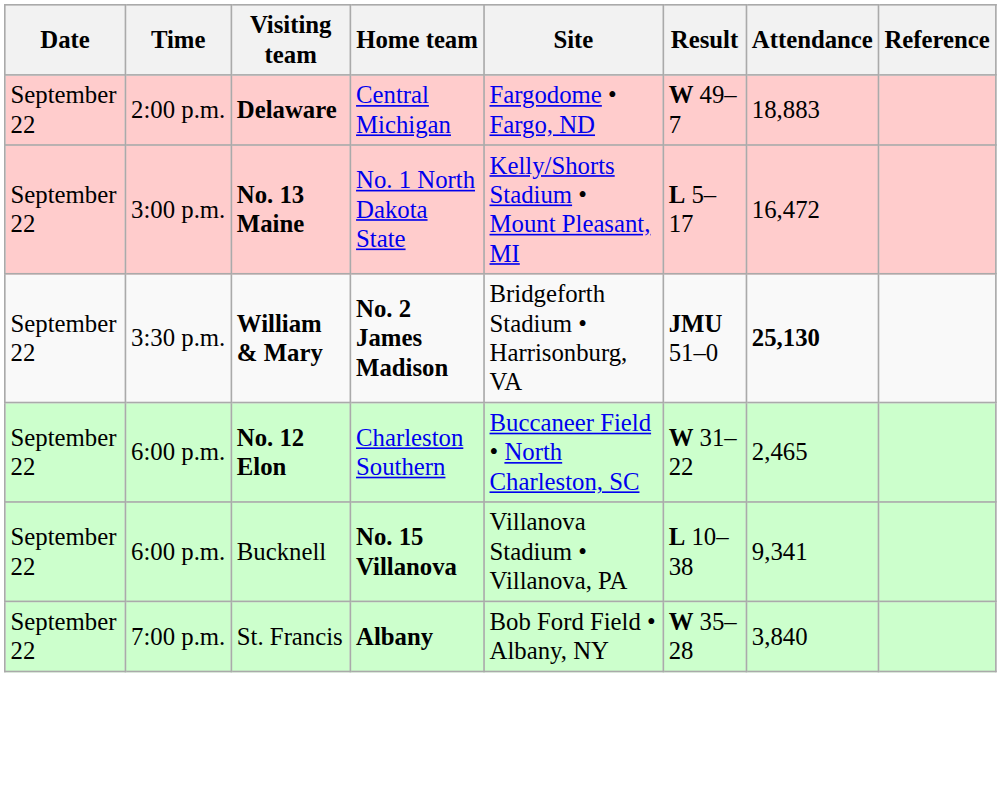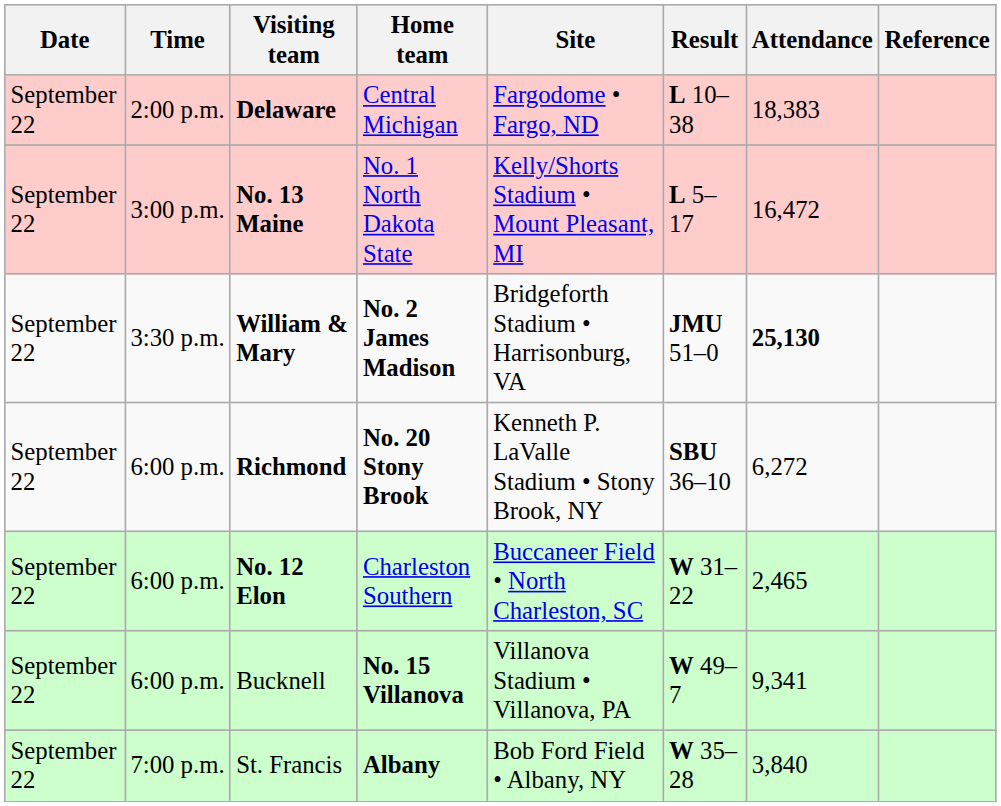 <table class="wikitable" style="font-size:95%;">
 <tr>
 <th>Date</th>
 <th>Time</th>
 <th>Visiting team</th>
 <th>Home team</th>
 <th>Site</th>
 <th>Result</th>
 <th>Attendance</th>
 <th class="unsortable">Reference</th>
 </tr>
 <tr bgcolor=#ffcccc>
 <td>September 22</td>
 <td>2:00 p.m.</td>
 <td><strong>Delaware</strong></td>
 <td><a href='#'>Central Michigan</a></td>
 <td><a href='#'>Fargodome</a> • <a href='#'>Fargo, ND</a></td>
-<td><strong>W</strong> 49–7</td>
-<td>18,883</td>
+<td><strong>L</strong> 10–38</td>
+<td>18,383</td>
 <td></td>
 </tr>
 <tr bgcolor=#ffcccc>
 <td>September 22</td>
 <td>3:00 p.m.</td>
 <td><strong>No. 13 Maine</strong></td>
 <td><a href='#'>No. 1 North Dakota State</a></td>
 <td><a href='#'>Kelly/Shorts Stadium</a> • <a href='#'>Mount Pleasant, MI</a></td>
 <td><strong>L</strong> 5–17</td>
 <td>16,472</td>
 <td></td>
 </tr>
 <tr bgcolor=>
 <td>September 22</td>
 <td>3:30 p.m.</td>
 <td><strong>William & Mary</strong></td>
 <td><strong>No. 2 James Madison</strong></td>
 <td>Bridgeforth Stadium • Harrisonburg, VA</td>
 <td><strong>JMU</strong> 51–0</td>
 <td><strong>25,130</strong></td>
 <td></td>
 </tr>
+<tr bgcolor=>
+<td>September 22</td>
+<td>6:00 p.m.</td>
+<td><strong>Richmond</strong></td>
+<td><strong>No. 20 Stony Brook</strong></td>
+<td>Kenneth P. LaValle Stadium • Stony Brook, NY</td>
+<td><strong>SBU</strong> 36–10</td>
+<td>6,272</td>
+<td></td>
+</tr>
 <tr bgcolor=#ccffcc>
 <td>September 22</td>
 <td>6:00 p.m.</td>
 <td><strong>No. 12 Elon</strong></td>
 <td><a href='#'>Charleston Southern</a></td>
 <td><a href='#'>Buccaneer Field</a> • <a href='#'>North Charleston, SC</a></td>
 <td><strong>W</strong> 31–22</td>
 <td>2,465</td>
 <td></td>
 </tr>
 <tr bgcolor=#ccffcc>
 <td>September 22</td>
 <td>6:00 p.m.</td>
 <td>Bucknell</td>
 <td><strong>No. 15 Villanova</strong></td>
 <td>Villanova Stadium • Villanova, PA</td>
-<td><strong>L</strong> 10–38</td>
+<td><strong>W</strong> 49–7</td>
 <td>9,341</td>
 <td></td>
 </tr>
 <tr bgcolor=#ccffcc>
 <td>September 22</td>
 <td>7:00 p.m.</td>
 <td>St. Francis</td>
 <td><strong>Albany</strong></td>
 <td>Bob Ford Field • Albany, NY</td>
 <td><strong>W</strong> 35–28</td>
 <td>3,840</td>
 <td></td>
 </tr>
 </table>
